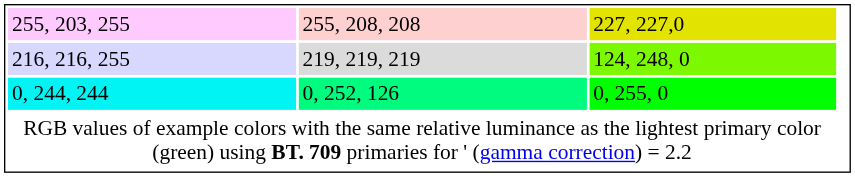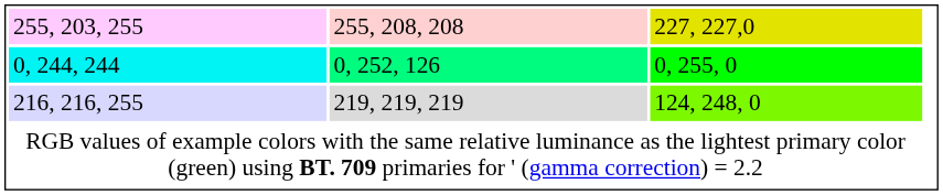 <table class="floatright" cellpadding="3" style="border: 1px solid black; max-width: 50%;">
 <tr>
 <td style="background-color:#ffcbff;color:#000;">255, 203, 255</td>
 <td style="background-color:#ffd0d0;color:#000;">255, 208, 208</td>
 <td style="background-color:#e3e300;color:#000;">227, 227,0</td>
+<td></td>
+</tr>
+<tr>
+<td style="background-color:#00f4f4;color:#000;">0, 244, 244</td>
+<td style="background-color:#00fc7e;color:#000;">0, 252, 126</td>
+<td style="background-color:#00ff00;color:#000;">0, 255, 0</td>
 <td></td>
 </tr>
 <tr>
 <td style="background-color:#d8d8ff;color:#000;">216, 216, 255</td>
 <td style="background-color:#dbdbdb;color:#000;">219, 219, 219</td>
 <td style="background-color:#7cf800;color:#000;">124, 248, 0</td>
 <td></td>
 </tr>
 <tr>
-<td style="background-color:#00f4f4;color:#000;">0, 244, 244</td>
-<td style="background-color:#00fc7e;color:#000;">0, 252, 126</td>
-<td style="background-color:#00ff00;color:#000;">0, 255, 0</td>
-<td></td>
-</tr>
-<tr>
 <td colspan="3" style="text-align: center;">RGB values of example colors with the same relative luminance as the lightest primary color (green) using  <strong>BT. 709</strong> primaries for ' (<a href='#'>gamma correction</a>) = 2.2</td>
 </tr>
 </table>
